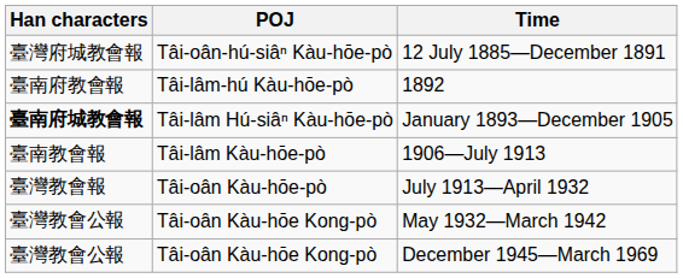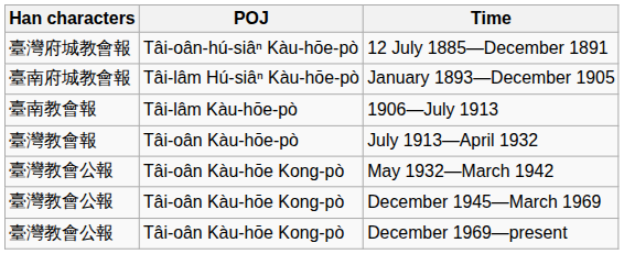 <table class="wikitable">
 <tr>
 <th>Han characters</th>
 <th>POJ</th>
 <th>Time</th>
 </tr>
 <tr>
 <td>臺灣府城教會報</td>
 <td>Tâi-oân-hú-siâⁿ Kàu-hōe-pò</td>
 <td>12 July 1885—December 1891</td>
 </tr>
 <tr>
-<td>臺南府教會報</td>
-<td>Tâi-lâm-hú Kàu-hōe-pò</td>
-<td>1892</td>
-</tr>
-<tr>
-<td><strong>臺南府城教會報</strong></td>
+<td>臺南府城教會報</td>
 <td>Tâi-lâm Hú-siâⁿ Kàu-hōe-pò</td>
 <td>January 1893—December 1905</td>
 </tr>
 <tr>
 <td>臺南教會報</td>
 <td>Tâi-lâm Kàu-hōe-pò</td>
 <td>1906—July 1913</td>
 </tr>
 <tr>
 <td>臺灣教會報</td>
 <td>Tâi-oân Kàu-hōe-pò</td>
 <td>July 1913—April 1932</td>
 </tr>
 <tr>
 <td>臺灣教會公報</td>
 <td>Tâi-oân Kàu-hōe Kong-pò</td>
 <td>May 1932—March 1942</td>
 </tr>
 <tr>
 <td>臺灣教會公報</td>
 <td>Tâi-oân Kàu-hōe Kong-pò</td>
 <td>December 1945—March 1969</td>
 </tr>
+<tr>
+<td>臺灣教會公報</td>
+<td>Tâi-oân Kàu-hōe Kong-pò</td>
+<td>December 1969—present</td>
+</tr>
 </table>
